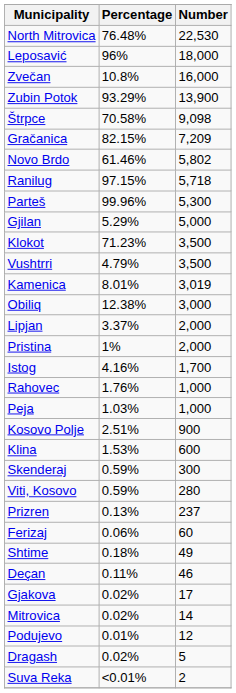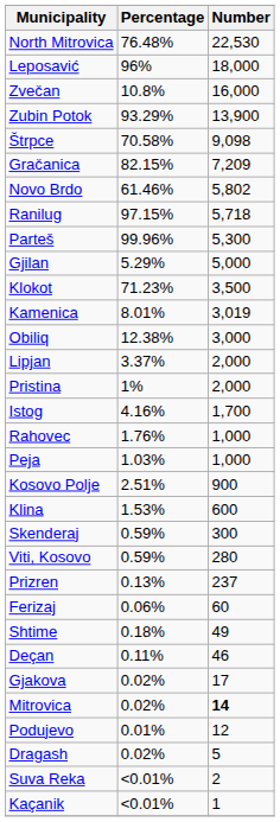 <table class="sortable wikitable" style="font-size:90%;">
 <tr>
 </tr>
 <tr>
 <th>Municipality</th>
 <th>Percentage</th>
 <th>Number</th>
 </tr>
 <tr>
 <td><a href='#'>North Mitrovica</a></td>
 <td>76.48%</td>
 <td>22,530</td>
 </tr>
 <tr>
 <td><a href='#'>Leposavić</a></td>
 <td>96%</td>
 <td>18,000</td>
 </tr>
 <tr>
 <td><a href='#'>Zvečan</a></td>
 <td>10.8%</td>
 <td>16,000</td>
 </tr>
 <tr>
 <td><a href='#'>Zubin Potok</a></td>
 <td>93.29%</td>
 <td>13,900</td>
 </tr>
 <tr>
 <td><a href='#'>Štrpce</a></td>
 <td>70.58%</td>
 <td>9,098</td>
 </tr>
 <tr>
 <td><a href='#'>Gračanica</a></td>
 <td>82.15%</td>
 <td>7,209</td>
 </tr>
 <tr>
 <td><a href='#'>Novo Brdo</a></td>
 <td>61.46%</td>
 <td>5,802</td>
 </tr>
 <tr>
 <td><a href='#'>Ranilug</a></td>
 <td>97.15%</td>
 <td>5,718</td>
 </tr>
 <tr>
 <td><a href='#'>Parteš</a></td>
 <td>99.96%</td>
 <td>5,300</td>
 </tr>
 <tr>
 <td><a href='#'>Gjilan</a></td>
 <td>5.29%</td>
 <td>5,000</td>
 </tr>
 <tr>
 <td><a href='#'>Klokot</a></td>
 <td>71.23%</td>
-<td>3,500</td>
-</tr>
-<tr>
-<td><a href='#'>Vushtrri</a></td>
-<td>4.79%</td>
 <td>3,500</td>
 </tr>
 <tr>
 <td><a href='#'>Kamenica</a></td>
 <td>8.01%</td>
 <td>3,019</td>
 </tr>
 <tr>
 <td><a href='#'>Obiliq</a></td>
 <td>12.38%</td>
 <td>3,000</td>
 </tr>
 <tr>
 <td><a href='#'>Lipjan</a></td>
 <td>3.37%</td>
 <td>2,000</td>
 </tr>
 <tr>
 <td><a href='#'>Pristina</a></td>
 <td>1%</td>
 <td>2,000</td>
 </tr>
 <tr>
 <td><a href='#'>Istog</a></td>
 <td>4.16%</td>
 <td>1,700</td>
 </tr>
 <tr>
 <td><a href='#'>Rahovec</a></td>
 <td>1.76%</td>
 <td>1,000</td>
 </tr>
 <tr>
 <td><a href='#'>Peja</a></td>
 <td>1.03%</td>
 <td>1,000</td>
 </tr>
 <tr>
 <td><a href='#'>Kosovo Polje</a></td>
 <td>2.51%</td>
 <td>900</td>
 </tr>
 <tr>
 <td><a href='#'>Klina</a></td>
 <td>1.53%</td>
 <td>600</td>
 </tr>
 <tr>
 <td><a href='#'>Skenderaj</a></td>
 <td>0.59%</td>
 <td>300</td>
 </tr>
 <tr>
 <td><a href='#'>Viti, Kosovo</a></td>
 <td>0.59%</td>
 <td>280</td>
 </tr>
 <tr>
 <td><a href='#'>Prizren</a></td>
 <td>0.13%</td>
 <td>237</td>
 </tr>
 <tr>
 <td><a href='#'>Ferizaj</a></td>
 <td>0.06%</td>
 <td>60</td>
 </tr>
 <tr>
 <td><a href='#'>Shtime</a></td>
 <td>0.18%</td>
 <td>49</td>
 </tr>
 <tr>
 <td><a href='#'>Deçan</a></td>
 <td>0.11%</td>
 <td>46</td>
 </tr>
 <tr>
 <td><a href='#'>Gjakova</a></td>
 <td>0.02%</td>
 <td>17</td>
 </tr>
 <tr>
 <td><a href='#'>Mitrovica</a></td>
 <td>0.02%</td>
-<td>14</td>
+<td><strong>14</strong></td>
 </tr>
 <tr>
 <td><a href='#'>Podujevo</a></td>
 <td>0.01%</td>
 <td>12</td>
 </tr>
 <tr>
 <td><a href='#'>Dragash</a></td>
 <td>0.02%</td>
 <td>5</td>
 </tr>
 <tr>
 <td><a href='#'>Suva Reka</a></td>
 <td><0.01%</td>
 <td>2</td>
 </tr>
 <tr>
+<td><a href='#'>Kaçanik</a></td>
+<td><0.01%</td>
+<td>1</td>
+</tr>
+<tr>
 </tr>
 </table>
